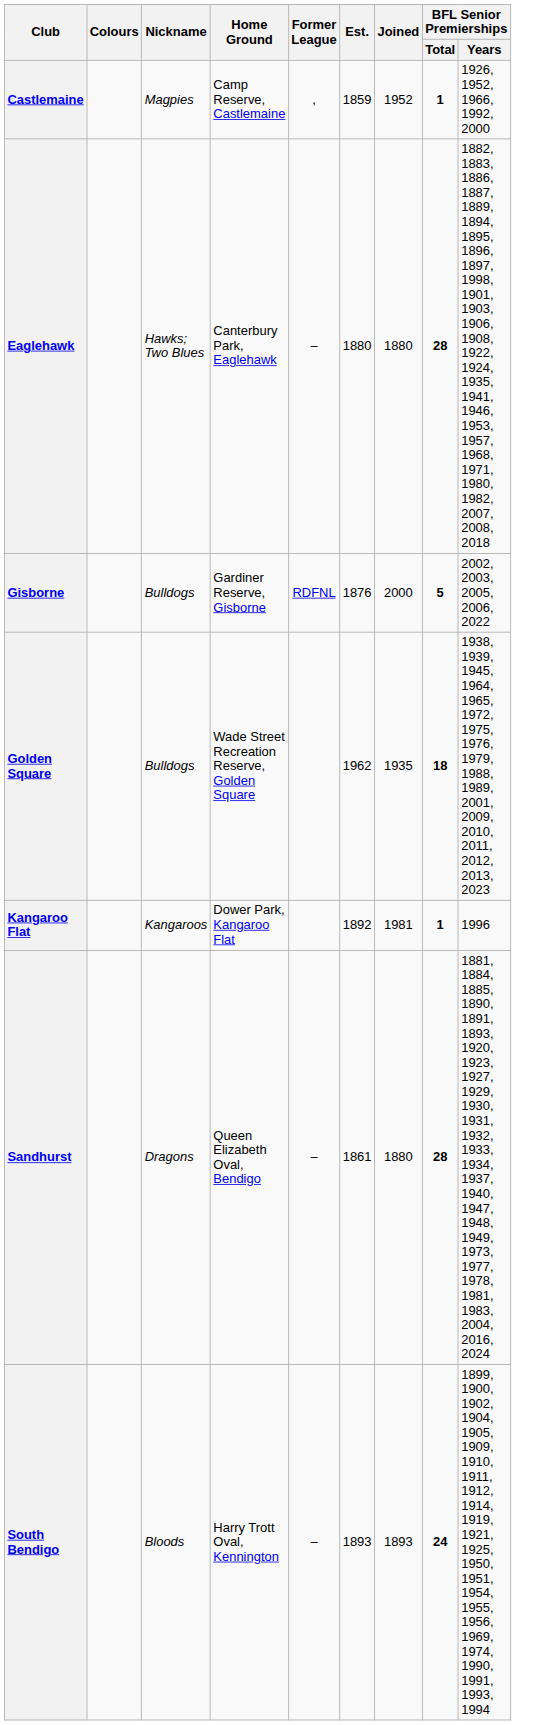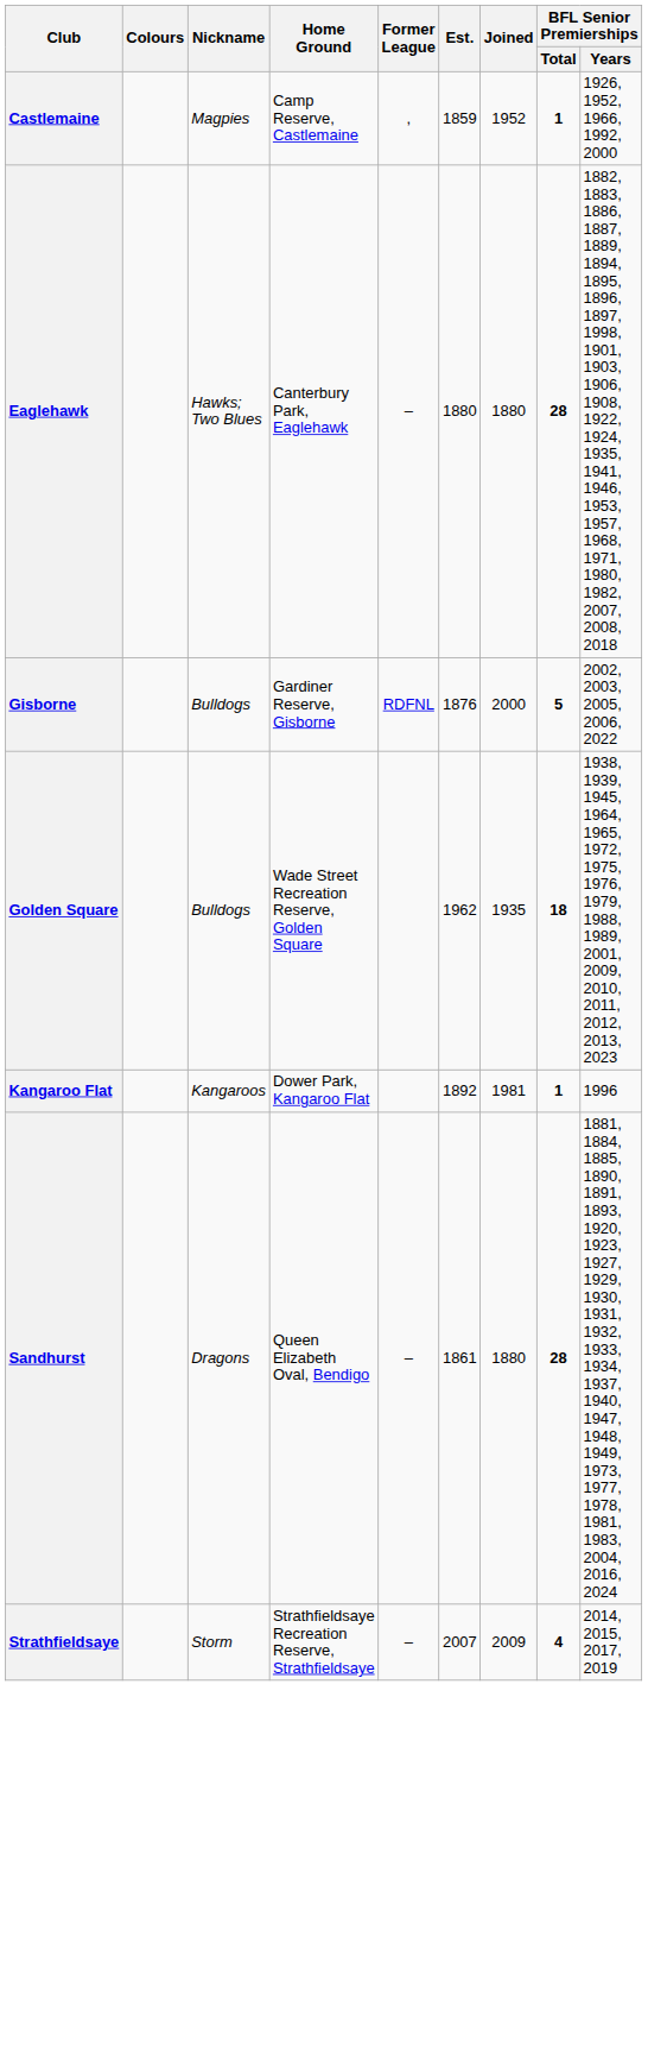 <table class="wikitable sortable" style="text-align:center; width:100%">
 <tr>
 <th rowspan="2">Club</th>
 <th rowspan="2">Colours</th>
 <th rowspan="2">Nickname</th>
 <th rowspan="2">Home Ground</th>
 <th rowspan="2">Former League</th>
 <th rowspan="2">Est.</th>
 <th rowspan="2">Joined</th>
 <th colspan="2">BFL Senior Premierships</th>
 </tr>
 <tr>
 <th>Total</th>
 <th>Years</th>
 </tr>
 <tr>
 <th style="text-align:left"><a href='#'>Castlemaine</a></th>
 <td></td>
 <td align="left"><em>Magpies</em></td>
 <td align="left">Camp Reserve, <a href='#'>Castlemaine</a></td>
 <td align="center">, </td>
 <td>1859</td>
 <td>1952</td>
 <td align="center"><strong>1</strong></td>
 <td align="left">1926, 1952, 1966, 1992, 2000</td>
 </tr>
 <tr>
 <th style="text-align:left"><a href='#'>Eaglehawk</a></th>
 <td></td>
 <td align="left"><em>Hawks;</em> <br><em>Two Blues</em></td>
 <td align="left">Canterbury Park, <a href='#'>Eaglehawk</a></td>
 <td align="center">–</td>
 <td>1880</td>
 <td>1880</td>
 <td align="center"><strong>28</strong></td>
 <td align="left">1882, 1883, 1886, 1887, 1889, 1894, 1895, 1896, 1897, 1998, 1901, 1903, 1906, 1908, 1922, 1924, 1935, 1941, 1946, 1953, 1957, 1968, 1971, 1980, 1982, 2007, 2008, 2018</td>
 </tr>
 <tr>
 <th style="text-align:left"><a href='#'>Gisborne</a></th>
 <td></td>
 <td align="left"><em>Bulldogs</em></td>
 <td align="left">Gardiner Reserve, <a href='#'>Gisborne</a></td>
 <td align="center"><a href='#'>RDFNL</a></td>
 <td>1876</td>
 <td>2000</td>
 <td align="center"><strong>5</strong></td>
 <td align="left">2002, 2003, 2005, 2006, 2022</td>
 </tr>
 <tr>
 <th style="text-align:left"><a href='#'>Golden Square</a></th>
 <td></td>
 <td align="left"><em>Bulldogs</em></td>
 <td align="left">Wade Street Recreation Reserve, <a href='#'>Golden Square</a></td>
 <td align="center"></td>
 <td>1962</td>
 <td>1935</td>
 <td align="center"><strong>18</strong></td>
 <td align="left">1938, 1939, 1945, 1964, 1965, 1972, 1975, 1976, 1979, 1988, 1989, 2001, 2009, 2010, 2011, 2012, 2013, 2023</td>
 </tr>
 <tr>
 <th style="text-align:left"><a href='#'>Kangaroo Flat</a></th>
 <td></td>
 <td align="left"><em>Kangaroos</em></td>
 <td align="left">Dower Park, <a href='#'>Kangaroo Flat</a></td>
 <td align="center"></td>
 <td>1892</td>
 <td>1981</td>
 <td align="center"><strong>1</strong></td>
 <td align="left">1996</td>
 </tr>
 <tr>
 <th style="text-align:left"><a href='#'>Sandhurst</a></th>
 <td></td>
 <td align="left"><em>Dragons</em></td>
 <td align="left">Queen Elizabeth Oval, <a href='#'>Bendigo</a></td>
 <td align="center">–</td>
 <td>1861</td>
 <td>1880</td>
 <td align="center"><strong>28</strong></td>
 <td align="left">1881, 1884, 1885, 1890, 1891, 1893, 1920, 1923, 1927, 1929, 1930, 1931, 1932, 1933, 1934, 1937, 1940, 1947, 1948, 1949, 1973, 1977, 1978, 1981, 1983, 2004, 2016, 2024</td>
 </tr>
 <tr>
-<th style="text-align:left"><a href='#'>South Bendigo</a></th>
+<th style="text-align:left"><a href='#'>Strathfieldsaye</a></th>
 <td></td>
-<td align="left"><em>Bloods</em></td>
-<td align="left">Harry Trott Oval, <a href='#'>Kennington</a></td>
+<td align="left"><em>Storm</em></td>
+<td align="left">Strathfieldsaye Recreation Reserve, <a href='#'>Strathfieldsaye</a></td>
 <td align="center">–</td>
-<td>1893</td>
-<td>1893</td>
-<td align="center"><strong>24</strong></td>
-<td align="left">1899, 1900, 1902, 1904, 1905, 1909, 1910, 1911, 1912, 1914, 1919, 1921, 1925, 1950, 1951, 1954, 1955, 1956, 1969, 1974, 1990, 1991, 1993, 1994</td>
+<td>2007</td>
+<td>2009</td>
+<td align="center"><strong>4</strong></td>
+<td align="left">2014, 2015, 2017, 2019</td>
 </tr>
 </table>
